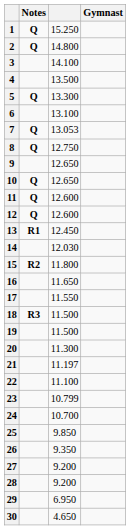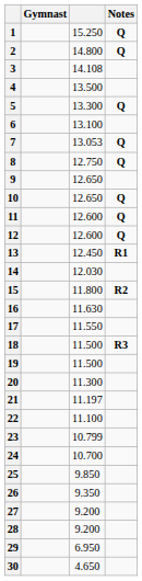 <table class="wikitable sortable" style="text-align:center; font-size:95%;">
 <tr>
 <th></th>
+<th>Gymnast</th>
+<th></th>
 <th>Notes</th>
-<th></th>
-<th>Gymnast</th>
 </tr>
 <tr>
 <th>1</th>
+<td align=left></td>
+<td>15.250</td>
 <td><strong>Q</strong></td>
-<td>15.250</td>
-<td align=left></td>
 </tr>
 <tr>
 <th>2</th>
+<td align=left></td>
+<td>14.800</td>
 <td><strong>Q</strong></td>
-<td>14.800</td>
-<td align=left></td>
 </tr>
 <tr>
 <th>3</th>
+<td align=left></td>
+<td>14.108</td>
 <td></td>
-<td>14.100</td>
-<td align=left></td>
 </tr>
 <tr>
 <th>4</th>
+<td align=left></td>
+<td>13.500</td>
 <td></td>
-<td>13.500</td>
-<td align=left></td>
 </tr>
 <tr>
 <th>5</th>
+<td align=left></td>
+<td>13.300</td>
 <td><strong>Q</strong></td>
-<td>13.300</td>
-<td align=left></td>
 </tr>
 <tr>
 <th>6</th>
+<td align=left></td>
+<td>13.100</td>
 <td></td>
-<td>13.100</td>
-<td align=left></td>
 </tr>
 <tr>
 <th>7</th>
+<td align=left></td>
+<td>13.053</td>
 <td><strong>Q</strong></td>
-<td>13.053</td>
-<td align=left></td>
 </tr>
 <tr>
 <th>8</th>
+<td align=left></td>
+<td>12.750</td>
 <td><strong>Q</strong></td>
-<td>12.750</td>
-<td align=left></td>
 </tr>
 <tr>
 <th>9</th>
+<td align=left></td>
+<td>12.650</td>
 <td></td>
-<td>12.650</td>
-<td align=left></td>
 </tr>
 <tr>
 <th>10</th>
+<td align=left></td>
+<td>12.650</td>
 <td><strong>Q</strong></td>
-<td>12.650</td>
-<td align=left></td>
 </tr>
 <tr>
 <th>11</th>
+<td align=left></td>
+<td>12.600</td>
 <td><strong>Q</strong></td>
-<td>12.600</td>
-<td align=left></td>
 </tr>
 <tr>
 <th>12</th>
+<td align=left></td>
+<td>12.600</td>
 <td><strong>Q</strong></td>
-<td>12.600</td>
-<td align=left></td>
 </tr>
 <tr>
 <th>13</th>
+<td align=left></td>
+<td>12.450</td>
 <td><strong>R1</strong></td>
-<td>12.450</td>
-<td align=left></td>
 </tr>
 <tr>
 <th>14</th>
+<td align=left></td>
+<td>12.030</td>
 <td></td>
-<td>12.030</td>
-<td align=left></td>
 </tr>
 <tr>
 <th>15</th>
+<td align=left></td>
+<td>11.800</td>
 <td><strong>R2</strong></td>
-<td>11.800</td>
-<td align=left></td>
 </tr>
 <tr>
 <th>16</th>
+<td align=left></td>
+<td>11.630</td>
 <td></td>
-<td>11.650</td>
-<td align=left></td>
 </tr>
 <tr>
 <th>17</th>
+<td align=left></td>
+<td>11.550</td>
 <td></td>
-<td>11.550</td>
-<td align=left></td>
 </tr>
 <tr>
 <th>18</th>
+<td align=left></td>
+<td>11.500</td>
 <td><strong>R3</strong></td>
-<td>11.500</td>
-<td align=left></td>
 </tr>
 <tr>
 <th>19</th>
+<td align=left></td>
+<td>11.500</td>
 <td></td>
-<td>11.500</td>
-<td align=left></td>
 </tr>
 <tr>
 <th>20</th>
+<td align=left></td>
+<td>11.300</td>
 <td></td>
-<td>11.300</td>
-<td align=left></td>
 </tr>
 <tr>
 <th>21</th>
+<td align=left></td>
+<td>11.197</td>
 <td></td>
-<td>11.197</td>
-<td align=left></td>
 </tr>
 <tr>
 <th>22</th>
+<td align=left></td>
+<td>11.100</td>
 <td></td>
-<td>11.100</td>
-<td align=left></td>
 </tr>
 <tr>
 <th>23</th>
+<td align=left></td>
+<td>10.799</td>
 <td></td>
-<td>10.799</td>
-<td align=left></td>
 </tr>
 <tr>
 <th>24</th>
+<td align=left></td>
+<td>10.700</td>
 <td></td>
-<td>10.700</td>
-<td align=left></td>
 </tr>
 <tr>
 <th>25</th>
+<td align=left></td>
+<td>9.850</td>
 <td></td>
-<td>9.850</td>
-<td align=left></td>
 </tr>
 <tr>
 <th>26</th>
+<td align=left></td>
+<td>9.350</td>
 <td></td>
-<td>9.350</td>
-<td align=left></td>
 </tr>
 <tr>
 <th>27</th>
+<td align=left></td>
+<td>9.200</td>
 <td></td>
-<td>9.200</td>
-<td align=left></td>
 </tr>
 <tr>
 <th>28</th>
+<td align=left></td>
+<td>9.200</td>
 <td></td>
-<td>9.200</td>
-<td align=left></td>
 </tr>
 <tr>
 <th>29</th>
+<td align=left></td>
+<td>6.950</td>
 <td></td>
-<td>6.950</td>
-<td align=left></td>
 </tr>
 <tr>
 <th>30</th>
+<td align=left></td>
+<td>4.650</td>
 <td></td>
-<td>4.650</td>
-<td align=left></td>
 </tr>
 </table>
